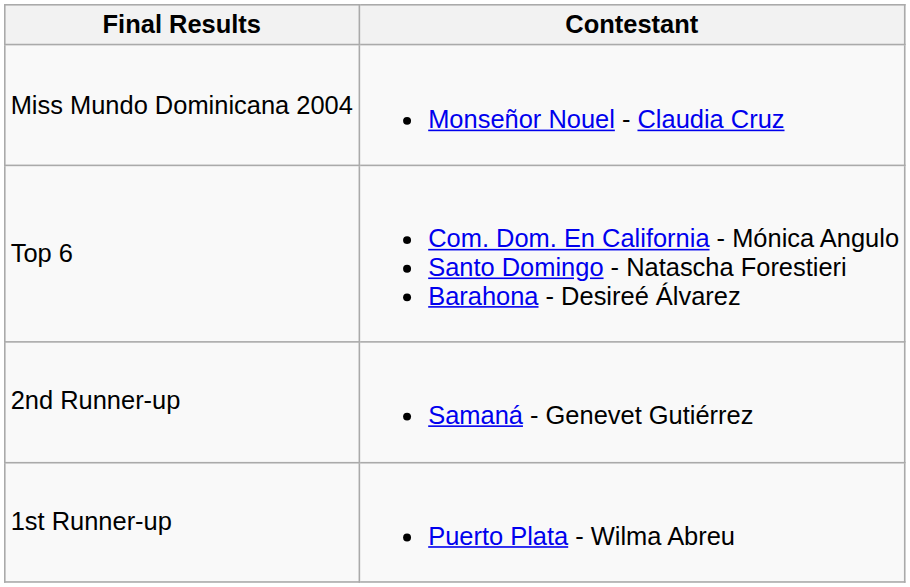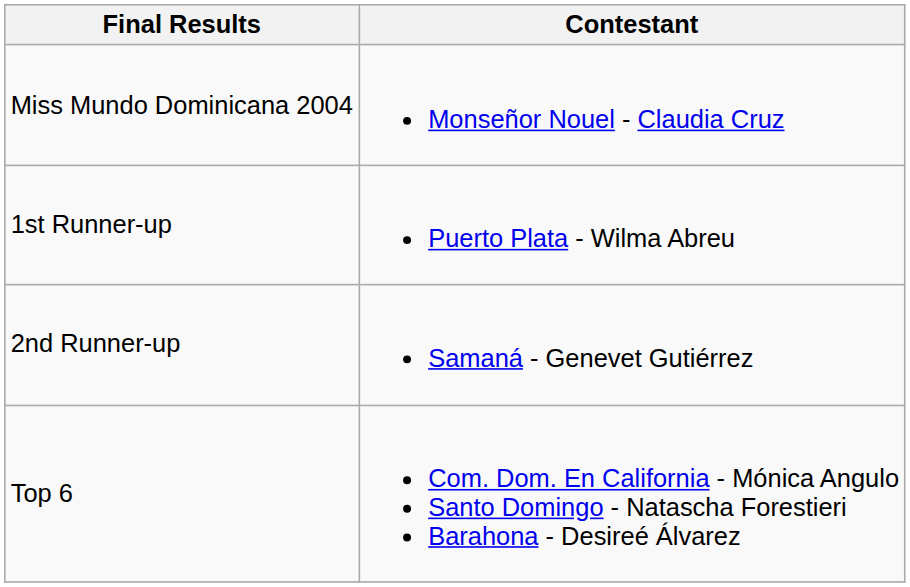 <table class="wikitable">
 <tr>
 <th>Final Results</th>
 <th>Contestant</th>
 </tr>
 <tr>
 <td>Miss Mundo Dominicana 2004</td>
 <td><br><ul><li><a href='#'>Monseñor Nouel</a> - <a href='#'>Claudia Cruz</a></li></ul></td>
 </tr>
 <tr>
-<td>Top 6</td>
-<td><br><ul><li><a href='#'>Com. Dom. En California</a> - Mónica Angulo</li><li><a href='#'>Santo Domingo</a> - Natascha Forestieri</li><li><a href='#'>Barahona</a> - Desireé Álvarez</li></ul></td>
+<td>1st Runner-up</td>
+<td><br><ul><li><a href='#'>Puerto Plata</a> - Wilma Abreu</li></ul></td>
 </tr>
 <tr>
 <td>2nd Runner-up</td>
 <td><br><ul><li><a href='#'>Samaná</a> - Genevet Gutiérrez</li></ul></td>
 </tr>
 <tr>
-<td>1st Runner-up</td>
-<td><br><ul><li><a href='#'>Puerto Plata</a> - Wilma Abreu</li></ul></td>
+<td>Top 6</td>
+<td><br><ul><li><a href='#'>Com. Dom. En California</a> - Mónica Angulo</li><li><a href='#'>Santo Domingo</a> - Natascha Forestieri</li><li><a href='#'>Barahona</a> - Desireé Álvarez</li></ul></td>
 </tr>
 </table>
